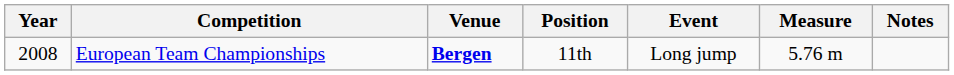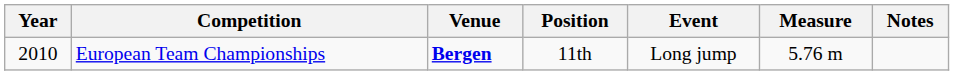 <table class="wikitable" width=55% style="font-size:90%; text-align:center;">
 <tr>
 <th>Year</th>
 <th>Competition</th>
 <th>Venue</th>
 <th>Position</th>
 <th>Event</th>
 <th>Measure</th>
 <th>Notes</th>
 </tr>
 <tr>
-<td>2008</td>
+<td>2010</td>
 <td align=left><a href='#'>European Team Championships</a></td>
 <td align=left><strong> <a href='#'>Bergen</a></strong></td>
 <td>11th</td>
 <td>Long jump</td>
 <td>5.76 m</td>
 <td></td>
 </tr>
 </table>
